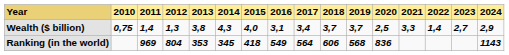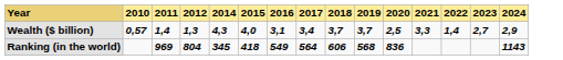 <table class="wikitable">
 <tr>
 <td bgcolor="#ead177"><strong>Year</strong></td>
 <td bgcolor="#ffee99"><strong>2010</strong></td>
 <td bgcolor="#ffee99"><strong>2011</strong></td>
 <td bgcolor="#ffee99"><strong>2012</strong></td>
-<td bgcolor="#ffee99"><strong>2013</strong></td>
 <td bgcolor="#ffee99"><strong>2014</strong></td>
 <td bgcolor="#ffee99"><strong>2015</strong></td>
 <td bgcolor="#ffee99"><strong>2016</strong></td>
 <td bgcolor="#ffee99"><strong>2017</strong></td>
 <td bgcolor="#ffee99"><strong>2018</strong></td>
 <td bgcolor="#ffee99"><strong>2019</strong></td>
 <td bgcolor="#ffee99"><strong>2020</strong></td>
 <td bgcolor="#ffee99"><strong>2021</strong></td>
 <td bgcolor="#ffee99"><strong>2022</strong></td>
 <td bgcolor="#ffee99"><strong>2023</strong></td>
 <td bgcolor="#ffee99"><strong>2024</strong></td>
 </tr>
 <tr>
 <td bgcolor="#e3e3e3"><strong>Wealth ($ billion)</strong></td>
-<td><strong><em>0,75</em></strong></td>
+<td><strong><em>0,57</em></strong></td>
 <td><strong><em>1,4</em></strong></td>
 <td><strong><em>1,3</em></strong></td>
-<td><strong><em>3,8</em></strong></td>
 <td><strong><em>4,3</em></strong></td>
 <td><strong><em>4,0</em></strong></td>
 <td><strong><em>3,1</em></strong></td>
 <td><strong><em>3,4</em></strong></td>
 <td><strong><em>3,7</em></strong></td>
 <td><strong><em>3,7</em></strong></td>
 <td><strong><em>2,5</em></strong></td>
 <td><strong><em>3,3</em></strong></td>
 <td><strong><em>1,4</em></strong></td>
 <td><strong><em>2,7</em></strong></td>
 <td><strong><em>2,9</em></strong></td>
 </tr>
 <tr>
 <td bgcolor="#e3e3e3"><strong>Ranking (in the world)</strong></td>
 <td></td>
 <td><strong><em>969</em></strong></td>
 <td><strong><em>804</em></strong></td>
-<td><strong><em>353</em></strong></td>
 <td><strong><em>345</em></strong></td>
 <td><strong><em>418</em></strong></td>
 <td><strong><em>549</em></strong></td>
 <td><strong><em>564</em></strong></td>
 <td><strong><em>606</em></strong></td>
 <td><strong><em>568</em></strong></td>
 <td><strong><em>836</em></strong></td>
 <td></td>
 <td></td>
 <td></td>
 <td><strong><em>1143</em></strong></td>
 </tr>
 </table>
